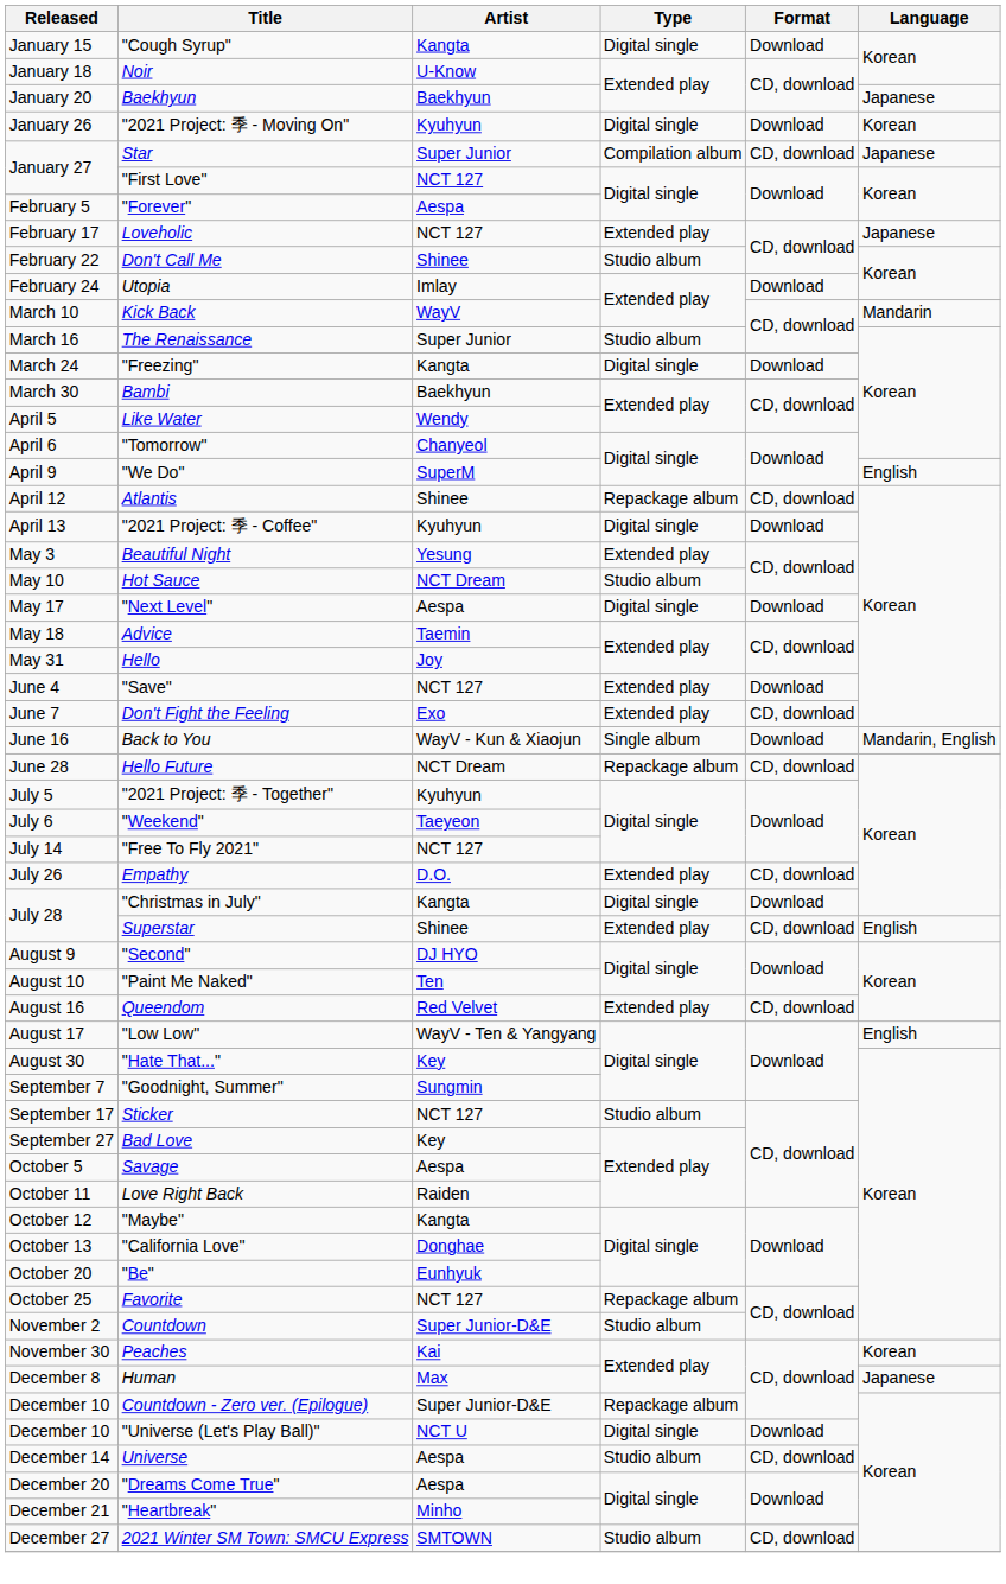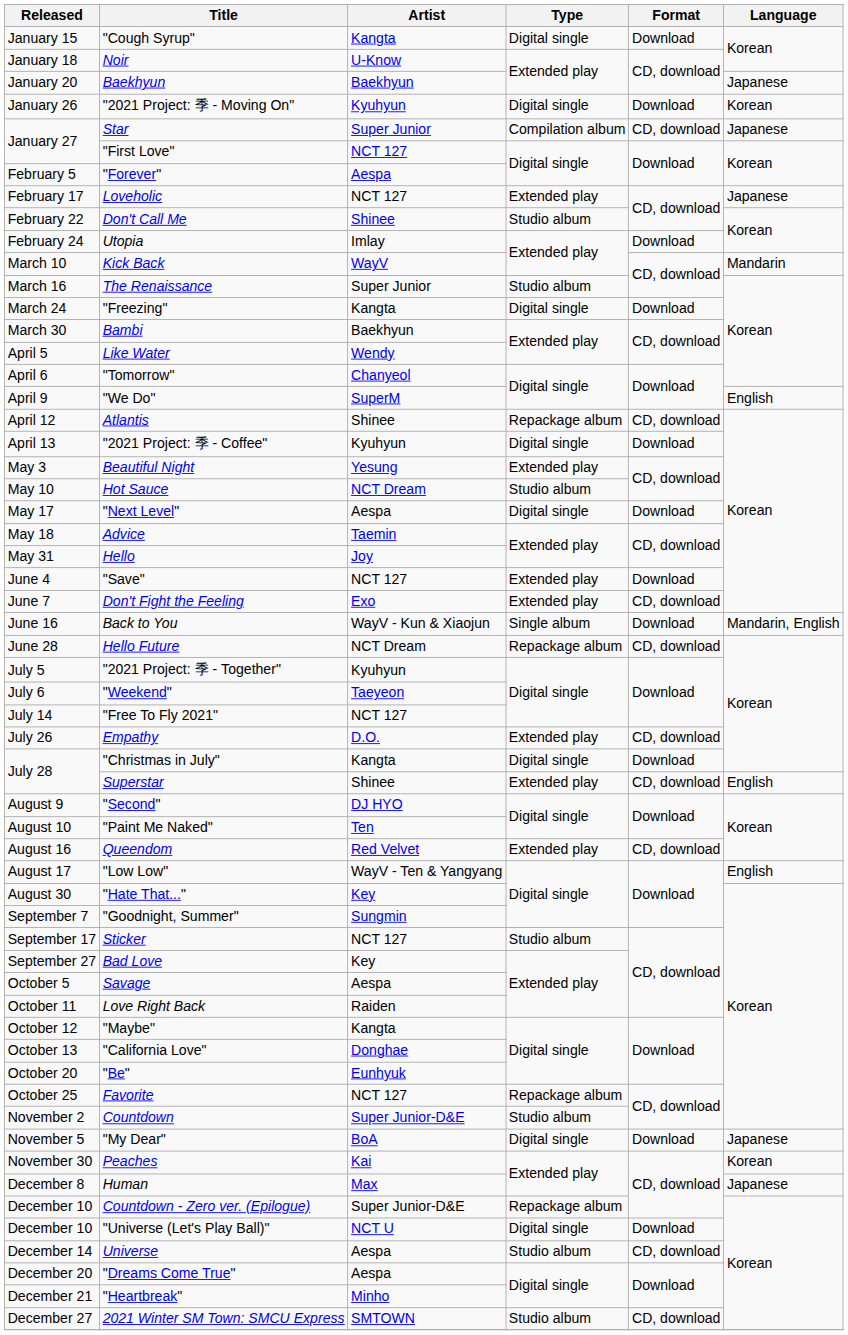 <table class="wikitable sortable">
 <tr>
 <th scope="col">Released</th>
 <th scope="col">Title</th>
 <th scope="col">Artist</th>
 <th scope="col">Type</th>
 <th scope="col">Format</th>
 <th scope="col">Language</th>
 </tr>
 <tr>
 <td>January 15</td>
 <td>"Cough Syrup"</td>
 <td><a href='#'>Kangta</a></td>
 <td>Digital single</td>
 <td>Download</td>
 <td rowspan="2">Korean</td>
 </tr>
 <tr>
 <td>January 18</td>
 <td><em><a href='#'>Noir</a></em></td>
 <td><a href='#'>U-Know</a></td>
 <td rowspan="2">Extended play</td>
 <td rowspan="2">CD, download</td>
 </tr>
 <tr>
 <td>January 20</td>
 <td><em><a href='#'>Baekhyun</a></em></td>
 <td><a href='#'>Baekhyun</a></td>
 <td>Japanese</td>
 </tr>
 <tr>
 <td>January 26</td>
 <td>"2021 Project: 季 - Moving On"</td>
 <td><a href='#'>Kyuhyun</a></td>
 <td>Digital single</td>
 <td>Download</td>
 <td>Korean</td>
 </tr>
 <tr>
 <td rowspan="2">January 27</td>
 <td><em><a href='#'>Star</a></em></td>
 <td><a href='#'>Super Junior</a></td>
 <td>Compilation album</td>
 <td>CD, download</td>
 <td>Japanese</td>
 </tr>
 <tr>
 <td>"First Love"</td>
 <td><a href='#'>NCT 127</a></td>
 <td rowspan="2">Digital single</td>
 <td rowspan="2">Download</td>
 <td rowspan="2">Korean</td>
 </tr>
 <tr>
 <td>February 5</td>
 <td>"<a href='#'>Forever</a>"</td>
 <td><a href='#'>Aespa</a></td>
 </tr>
 <tr>
 <td>February 17</td>
 <td><em><a href='#'>Loveholic</a></em></td>
 <td>NCT 127</td>
 <td>Extended play</td>
 <td rowspan="2">CD, download</td>
 <td>Japanese</td>
 </tr>
 <tr>
 <td>February 22</td>
 <td><em><a href='#'>Don't Call Me</a></em></td>
 <td><a href='#'>Shinee</a></td>
 <td>Studio album</td>
 <td rowspan="2">Korean</td>
 </tr>
 <tr>
 <td>February 24</td>
 <td><em>Utopia</em></td>
 <td>Imlay</td>
 <td rowspan="2">Extended play</td>
 <td>Download</td>
 </tr>
 <tr>
 <td>March 10</td>
 <td><em><a href='#'>Kick Back</a></em></td>
 <td><a href='#'>WayV</a></td>
 <td rowspan="2">CD, download</td>
 <td>Mandarin</td>
 </tr>
 <tr>
 <td>March 16</td>
 <td><em><a href='#'>The Renaissance</a></em></td>
 <td>Super Junior</td>
 <td>Studio album</td>
 <td rowspan="5">Korean</td>
 </tr>
 <tr>
 <td>March 24</td>
 <td>"Freezing"</td>
 <td>Kangta</td>
 <td>Digital single</td>
 <td>Download</td>
 </tr>
 <tr>
 <td>March 30</td>
 <td><em><a href='#'>Bambi</a></em></td>
 <td>Baekhyun</td>
 <td rowspan="2">Extended play</td>
 <td rowspan="2">CD, download</td>
 </tr>
 <tr>
 <td>April 5</td>
 <td><em><a href='#'>Like Water</a></em></td>
 <td><a href='#'>Wendy</a></td>
 </tr>
 <tr>
 <td>April 6</td>
 <td>"Tomorrow"</td>
 <td><a href='#'>Chanyeol</a></td>
 <td rowspan="2">Digital single</td>
 <td rowspan="2">Download</td>
 </tr>
 <tr>
 <td>April 9</td>
 <td>"We Do"</td>
 <td><a href='#'>SuperM</a></td>
 <td>English</td>
 </tr>
 <tr>
 <td>April 12</td>
 <td><em><a href='#'>Atlantis</a></em></td>
 <td>Shinee</td>
 <td>Repackage album</td>
 <td>CD, download</td>
 <td rowspan="9">Korean</td>
 </tr>
 <tr>
 <td>April 13</td>
 <td>"2021 Project: 季 - Coffee"</td>
 <td>Kyuhyun</td>
 <td>Digital single</td>
 <td>Download</td>
 </tr>
 <tr>
 <td>May 3</td>
 <td><em><a href='#'>Beautiful Night</a></em></td>
 <td><a href='#'>Yesung</a></td>
 <td>Extended play</td>
 <td rowspan="2">CD, download</td>
 </tr>
 <tr>
 <td>May 10</td>
 <td><em><a href='#'>Hot Sauce</a></em></td>
 <td><a href='#'>NCT Dream</a></td>
 <td>Studio album</td>
 </tr>
 <tr>
 <td>May 17</td>
 <td>"<a href='#'>Next Level</a>"</td>
 <td>Aespa</td>
 <td>Digital single</td>
 <td>Download</td>
 </tr>
 <tr>
 <td>May 18</td>
 <td><em><a href='#'>Advice</a></em></td>
 <td><a href='#'>Taemin</a></td>
 <td rowspan="2">Extended play</td>
 <td rowspan="2">CD, download</td>
 </tr>
 <tr>
 <td>May 31</td>
 <td><em><a href='#'>Hello</a></em></td>
 <td><a href='#'>Joy</a></td>
 </tr>
 <tr>
 <td>June 4</td>
 <td>"Save"</td>
 <td>NCT 127</td>
 <td>Extended play</td>
 <td>Download</td>
 </tr>
 <tr>
 <td>June 7</td>
 <td><em><a href='#'>Don't Fight the Feeling</a></em></td>
 <td><a href='#'>Exo</a></td>
 <td>Extended play</td>
 <td>CD, download</td>
 </tr>
 <tr>
 <td>June 16</td>
 <td><em>Back to You</em></td>
 <td>WayV - Kun & Xiaojun</td>
 <td>Single album</td>
 <td>Download</td>
 <td>Mandarin, English</td>
 </tr>
 <tr>
 <td>June 28</td>
 <td><em><a href='#'>Hello Future</a></em></td>
 <td>NCT Dream</td>
 <td>Repackage album</td>
 <td>CD, download</td>
 <td rowspan="6">Korean</td>
 </tr>
 <tr>
 <td>July 5</td>
 <td>"2021 Project: 季 - Together"</td>
 <td>Kyuhyun</td>
 <td rowspan="3">Digital single</td>
 <td rowspan="3">Download</td>
 </tr>
 <tr>
 <td>July 6</td>
 <td>"<a href='#'>Weekend</a>"</td>
 <td><a href='#'>Taeyeon</a></td>
 </tr>
 <tr>
 <td>July 14</td>
 <td>"Free To Fly 2021"</td>
 <td>NCT 127</td>
 </tr>
 <tr>
 <td>July 26</td>
 <td><em><a href='#'>Empathy</a></em></td>
 <td><a href='#'>D.O.</a></td>
 <td>Extended play</td>
 <td>CD, download</td>
 </tr>
 <tr>
 <td rowspan="2">July 28</td>
 <td>"Christmas in July"</td>
 <td>Kangta</td>
 <td>Digital single</td>
 <td>Download</td>
 </tr>
 <tr>
 <td><em><a href='#'>Superstar</a></em></td>
 <td>Shinee</td>
 <td>Extended play</td>
 <td>CD, download</td>
 <td>English</td>
 </tr>
 <tr>
 <td>August 9</td>
 <td>"<a href='#'>Second</a>"</td>
 <td><a href='#'>DJ HYO</a></td>
 <td rowspan="2">Digital single</td>
 <td rowspan="2">Download</td>
 <td rowspan="3">Korean</td>
 </tr>
 <tr>
 <td>August 10</td>
 <td>"Paint Me Naked"</td>
 <td><a href='#'>Ten</a></td>
 </tr>
 <tr>
 <td>August 16</td>
 <td><em><a href='#'>Queendom</a></em></td>
 <td><a href='#'>Red Velvet</a></td>
 <td>Extended play</td>
 <td>CD, download</td>
 </tr>
 <tr>
 <td>August 17</td>
 <td>"Low Low"</td>
 <td>WayV - Ten & Yangyang</td>
 <td rowspan="3">Digital single</td>
 <td rowspan="3">Download</td>
 <td>English</td>
 </tr>
 <tr>
 <td>August 30</td>
 <td>"<a href='#'>Hate That...</a>"</td>
 <td><a href='#'>Key</a></td>
 <td rowspan="11">Korean</td>
 </tr>
 <tr>
 <td>September 7</td>
 <td>"Goodnight, Summer"</td>
 <td><a href='#'>Sungmin</a></td>
 </tr>
 <tr>
 <td>September 17</td>
 <td><em><a href='#'>Sticker</a></em></td>
 <td>NCT 127</td>
 <td>Studio album</td>
 <td rowspan="4">CD, download</td>
 </tr>
 <tr>
 <td>September 27</td>
 <td><em><a href='#'>Bad Love</a></em></td>
 <td>Key</td>
 <td rowspan="3">Extended play</td>
 </tr>
 <tr>
 <td>October 5</td>
 <td><em><a href='#'>Savage</a></em></td>
 <td>Aespa</td>
 </tr>
 <tr>
 <td>October 11</td>
 <td><em>Love Right Back</em></td>
 <td>Raiden</td>
 </tr>
 <tr>
 <td>October 12</td>
 <td>"Maybe"</td>
 <td>Kangta</td>
 <td rowspan="3">Digital single</td>
 <td rowspan="3">Download</td>
 </tr>
 <tr>
 <td>October 13</td>
 <td>"California Love"</td>
 <td><a href='#'>Donghae</a></td>
 </tr>
 <tr>
 <td>October 20</td>
 <td>"<a href='#'>Be</a>"</td>
 <td><a href='#'>Eunhyuk</a></td>
 </tr>
 <tr>
 <td>October 25</td>
 <td><em><a href='#'>Favorite</a></em></td>
 <td>NCT 127</td>
 <td>Repackage album</td>
 <td rowspan="2">CD, download</td>
 </tr>
 <tr>
 <td>November 2</td>
 <td><em><a href='#'>Countdown</a></em></td>
 <td><a href='#'>Super Junior-D&E</a></td>
 <td>Studio album</td>
 </tr>
 <tr>
+<td>November 5</td>
+<td>"My Dear"</td>
+<td><a href='#'>BoA</a></td>
+<td>Digital single</td>
+<td>Download</td>
+<td>Japanese</td>
+</tr>
+<tr>
 <td>November 30</td>
 <td><em><a href='#'>Peaches</a></em></td>
 <td><a href='#'>Kai</a></td>
 <td rowspan="2">Extended play</td>
 <td rowspan="3">CD, download</td>
 <td>Korean</td>
 </tr>
 <tr>
 <td>December 8</td>
 <td><em>Human</em></td>
 <td><a href='#'>Max</a></td>
 <td>Japanese</td>
 </tr>
 <tr>
 <td>December 10</td>
 <td><em><a href='#'>Countdown - Zero ver. (Epilogue)</a></em></td>
 <td>Super Junior-D&E</td>
 <td>Repackage album</td>
 <td rowspan="6">Korean</td>
 </tr>
 <tr>
 <td>December 10</td>
 <td>"Universe (Let's Play Ball)"</td>
 <td><a href='#'>NCT U</a></td>
 <td>Digital single</td>
 <td>Download</td>
 </tr>
 <tr>
 <td>December 14</td>
 <td><em><a href='#'>Universe</a></em></td>
 <td>Aespa</td>
 <td>Studio album</td>
 <td>CD, download</td>
 </tr>
 <tr>
 <td>December 20</td>
 <td>"<a href='#'>Dreams Come True</a>"</td>
 <td>Aespa</td>
 <td rowspan="2">Digital single</td>
 <td rowspan="2">Download</td>
 </tr>
 <tr>
 <td>December 21</td>
 <td>"<a href='#'>Heartbreak</a>"</td>
 <td><a href='#'>Minho</a></td>
 </tr>
 <tr>
 <td>December 27</td>
 <td><em><a href='#'>2021 Winter SM Town: SMCU Express</a></em></td>
 <td><a href='#'>SMTOWN</a></td>
 <td>Studio album</td>
 <td>CD, download</td>
 </tr>
 <tr>
 </tr>
 </table>
